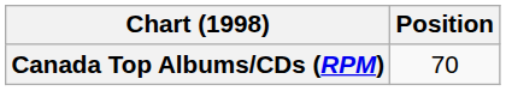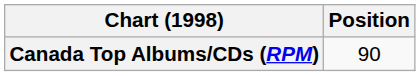 <table class="wikitable sortable plainrowheaders" style="text-align:center">
 <tr>
 <th scope="col">Chart (1998)</th>
 <th scope="col">Position</th>
 </tr>
 <tr>
 <th scope="row">Canada Top Albums/CDs (<em><a href='#'>RPM</a></em>)</th>
-<td>70</td>
+<td>90</td>
 </tr>
 </table>
